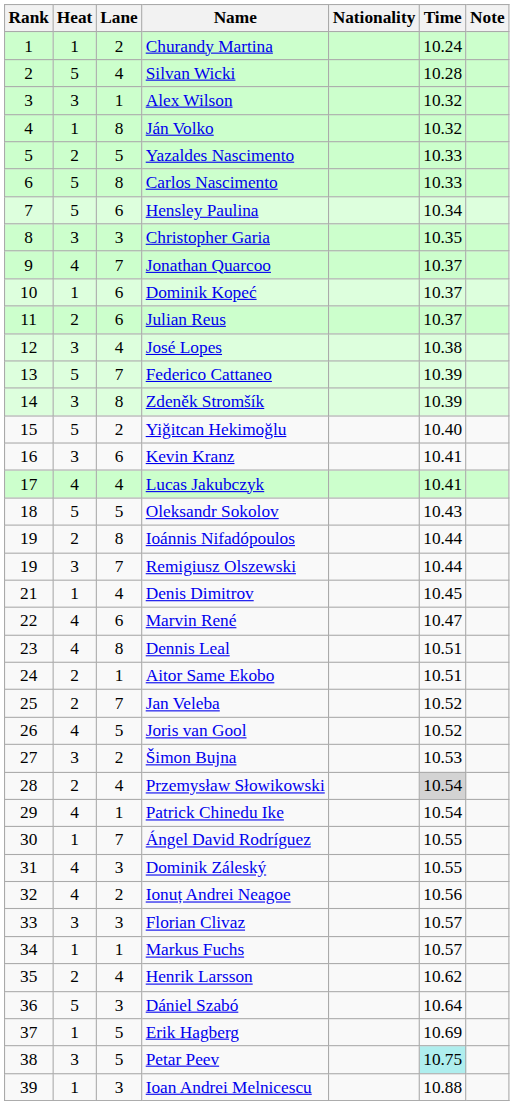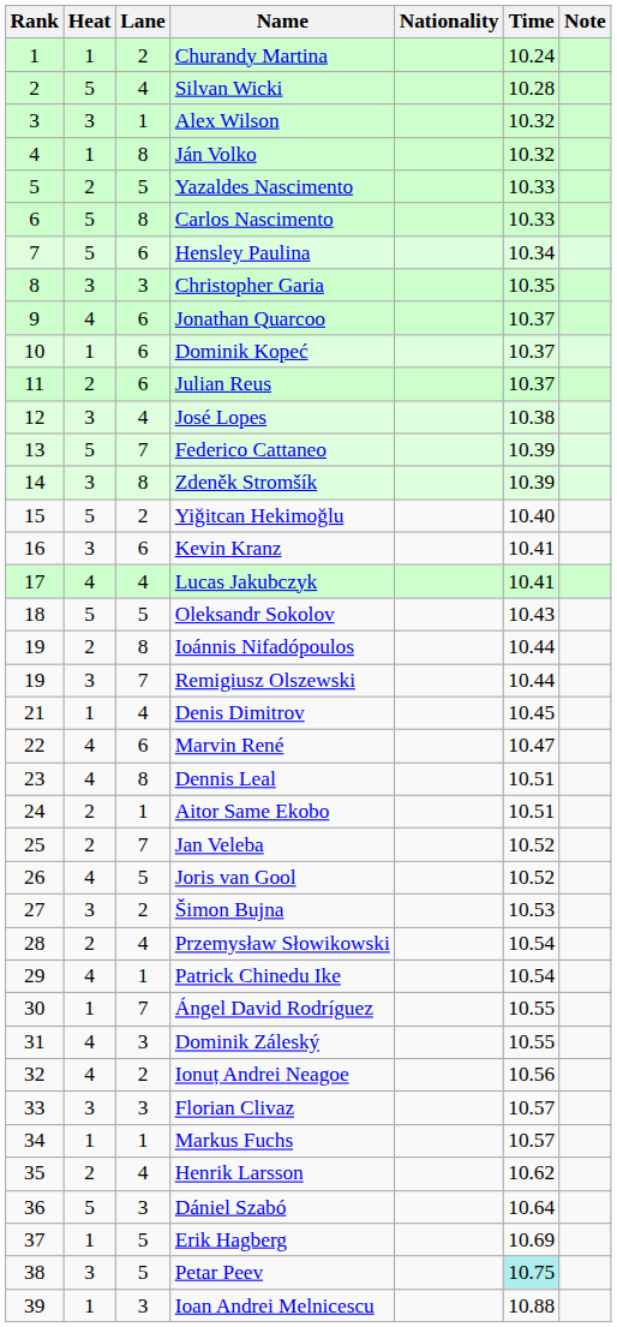 <table class="wikitable sortable" style="text-align:center">
 <tr>
 <th>Rank</th>
 <th>Heat</th>
 <th>Lane</th>
 <th>Name</th>
 <th>Nationality</th>
 <th>Time</th>
 <th>Note</th>
 </tr>
 <tr bgcolor=ccffcc>
 <td>1</td>
 <td>1</td>
 <td>2</td>
 <td align=left><a href='#'>Churandy Martina</a></td>
 <td align=left></td>
 <td>10.24</td>
 <td></td>
 </tr>
 <tr bgcolor=ccffcc>
 <td>2</td>
 <td>5</td>
 <td>4</td>
 <td align=left><a href='#'>Silvan Wicki</a></td>
 <td align=left></td>
 <td>10.28</td>
 <td></td>
 </tr>
 <tr bgcolor=ccffcc>
 <td>3</td>
 <td>3</td>
 <td>1</td>
 <td align=left><a href='#'>Alex Wilson</a></td>
 <td align=left></td>
 <td>10.32</td>
 <td></td>
 </tr>
 <tr bgcolor=ccffcc>
 <td>4</td>
 <td>1</td>
 <td>8</td>
 <td align=left><a href='#'>Ján Volko</a></td>
 <td align=left></td>
 <td>10.32</td>
 <td></td>
 </tr>
 <tr bgcolor=ccffcc>
 <td>5</td>
 <td>2</td>
 <td>5</td>
 <td align=left><a href='#'>Yazaldes Nascimento</a></td>
 <td align=left></td>
 <td>10.33</td>
 <td></td>
 </tr>
 <tr bgcolor=ccffcc>
 <td>6</td>
 <td>5</td>
 <td>8</td>
 <td align=left><a href='#'>Carlos Nascimento</a></td>
 <td align=left></td>
 <td>10.33</td>
 <td></td>
 </tr>
 <tr bgcolor=ddffdd>
 <td>7</td>
 <td>5</td>
 <td>6</td>
 <td align=left><a href='#'>Hensley Paulina</a></td>
 <td align=left></td>
 <td>10.34</td>
 <td></td>
 </tr>
 <tr bgcolor=ccffcc>
 <td>8</td>
 <td>3</td>
 <td>3</td>
 <td align=left><a href='#'>Christopher Garia</a></td>
 <td align=left></td>
 <td>10.35</td>
 <td></td>
 </tr>
 <tr bgcolor=ccffcc>
 <td>9</td>
 <td>4</td>
-<td>7</td>
+<td>6</td>
 <td align=left><a href='#'>Jonathan Quarcoo</a></td>
 <td align=left></td>
 <td>10.37</td>
 <td></td>
 </tr>
 <tr bgcolor=ddffdd>
 <td>10</td>
 <td>1</td>
 <td>6</td>
 <td align=left><a href='#'>Dominik Kopeć</a></td>
 <td align=left></td>
 <td>10.37</td>
 <td></td>
 </tr>
 <tr bgcolor=ccffcc>
 <td>11</td>
 <td>2</td>
 <td>6</td>
 <td align=left><a href='#'>Julian Reus</a></td>
 <td align=left></td>
 <td>10.37</td>
 <td></td>
 </tr>
 <tr bgcolor=ddffdd>
 <td>12</td>
 <td>3</td>
 <td>4</td>
 <td align=left><a href='#'>José Lopes</a></td>
 <td align=left></td>
 <td>10.38</td>
 <td></td>
 </tr>
 <tr bgcolor=ddffdd>
 <td>13</td>
 <td>5</td>
 <td>7</td>
 <td align=left><a href='#'>Federico Cattaneo</a></td>
 <td align=left></td>
 <td>10.39</td>
 <td></td>
 </tr>
 <tr bgcolor=ddffdd>
 <td>14</td>
 <td>3</td>
 <td>8</td>
 <td align=left><a href='#'>Zdeněk Stromšík</a></td>
 <td align=left></td>
 <td>10.39</td>
 <td></td>
 </tr>
 <tr>
 <td>15</td>
 <td>5</td>
 <td>2</td>
 <td align=left><a href='#'>Yiğitcan Hekimoğlu</a></td>
 <td align=left></td>
 <td>10.40</td>
 <td></td>
 </tr>
 <tr>
 <td>16</td>
 <td>3</td>
 <td>6</td>
 <td align=left><a href='#'>Kevin Kranz</a></td>
 <td align=left></td>
 <td>10.41</td>
 <td></td>
 </tr>
 <tr bgcolor=ccffcc>
 <td>17</td>
 <td>4</td>
 <td>4</td>
 <td align=left><a href='#'>Lucas Jakubczyk</a></td>
 <td align=left></td>
 <td>10.41</td>
 <td></td>
 </tr>
 <tr>
 <td>18</td>
 <td>5</td>
 <td>5</td>
 <td align=left><a href='#'>Oleksandr Sokolov</a></td>
 <td align=left></td>
 <td>10.43</td>
 <td></td>
 </tr>
 <tr>
 <td>19</td>
 <td>2</td>
 <td>8</td>
 <td align=left><a href='#'>Ioánnis Nifadópoulos</a></td>
 <td align=left></td>
 <td>10.44</td>
 <td></td>
 </tr>
 <tr>
 <td>19</td>
 <td>3</td>
 <td>7</td>
 <td align=left><a href='#'>Remigiusz Olszewski</a></td>
 <td align=left></td>
 <td>10.44</td>
 <td></td>
 </tr>
 <tr>
 <td>21</td>
 <td>1</td>
 <td>4</td>
 <td align=left><a href='#'>Denis Dimitrov</a></td>
 <td align=left></td>
 <td>10.45</td>
 <td></td>
 </tr>
 <tr>
 <td>22</td>
 <td>4</td>
 <td>6</td>
 <td align=left><a href='#'>Marvin René</a></td>
 <td align=left></td>
 <td>10.47</td>
 <td></td>
 </tr>
 <tr>
 <td>23</td>
 <td>4</td>
 <td>8</td>
 <td align=left><a href='#'>Dennis Leal</a></td>
 <td align=left></td>
 <td>10.51</td>
 <td></td>
 </tr>
 <tr>
 <td>24</td>
 <td>2</td>
 <td>1</td>
 <td align=left><a href='#'>Aitor Same Ekobo</a></td>
 <td align=left></td>
 <td>10.51</td>
 <td></td>
 </tr>
 <tr>
 <td>25</td>
 <td>2</td>
 <td>7</td>
 <td align=left><a href='#'>Jan Veleba</a></td>
 <td align=left></td>
 <td>10.52</td>
 <td></td>
 </tr>
 <tr>
 <td>26</td>
 <td>4</td>
 <td>5</td>
 <td align=left><a href='#'>Joris van Gool</a></td>
 <td align=left></td>
 <td>10.52</td>
 <td></td>
 </tr>
 <tr>
 <td>27</td>
 <td>3</td>
 <td>2</td>
 <td align=left><a href='#'>Šimon Bujna</a></td>
 <td align=left></td>
 <td>10.53</td>
 <td></td>
 </tr>
 <tr>
 <td>28</td>
 <td>2</td>
 <td>4</td>
 <td align=left><a href='#'>Przemysław Słowikowski</a></td>
 <td align=left></td>
-<td style="background: lightgrey;">10.54</td>
+<td>10.54</td>
 <td></td>
 </tr>
 <tr>
 <td>29</td>
 <td>4</td>
 <td>1</td>
 <td align=left><a href='#'>Patrick Chinedu Ike</a></td>
 <td align=left></td>
 <td>10.54</td>
 <td></td>
 </tr>
 <tr>
 <td>30</td>
 <td>1</td>
 <td>7</td>
 <td align=left><a href='#'>Ángel David Rodríguez</a></td>
 <td align=left></td>
 <td>10.55</td>
 <td></td>
 </tr>
 <tr>
 <td>31</td>
 <td>4</td>
 <td>3</td>
 <td align=left><a href='#'>Dominik Záleský</a></td>
 <td align=left></td>
 <td>10.55</td>
 <td></td>
 </tr>
 <tr>
 <td>32</td>
 <td>4</td>
 <td>2</td>
 <td align=left><a href='#'>Ionuț Andrei Neagoe</a></td>
 <td align=left></td>
 <td>10.56</td>
 <td></td>
 </tr>
 <tr>
 <td>33</td>
 <td>3</td>
 <td>3</td>
 <td align=left><a href='#'>Florian Clivaz</a></td>
 <td align=left></td>
 <td>10.57</td>
 <td></td>
 </tr>
 <tr>
 <td>34</td>
 <td>1</td>
 <td>1</td>
 <td align=left><a href='#'>Markus Fuchs</a></td>
 <td align=left></td>
 <td>10.57</td>
 <td></td>
 </tr>
 <tr>
 <td>35</td>
 <td>2</td>
 <td>4</td>
 <td align=left><a href='#'>Henrik Larsson</a></td>
 <td align=left></td>
 <td>10.62</td>
 <td></td>
 </tr>
 <tr>
 <td>36</td>
 <td>5</td>
 <td>3</td>
 <td align=left><a href='#'>Dániel Szabó</a></td>
 <td align=left></td>
 <td>10.64</td>
 <td></td>
 </tr>
 <tr>
 <td>37</td>
 <td>1</td>
 <td>5</td>
 <td align=left><a href='#'>Erik Hagberg</a></td>
 <td align=left></td>
 <td>10.69</td>
 <td></td>
 </tr>
 <tr>
 <td>38</td>
 <td>3</td>
 <td>5</td>
 <td align=left><a href='#'>Petar Peev</a></td>
 <td align=left></td>
 <td style="background: paleturquoise;">10.75</td>
 <td></td>
 </tr>
 <tr>
 <td>39</td>
 <td>1</td>
 <td>3</td>
 <td align=left><a href='#'>Ioan Andrei Melnicescu</a></td>
 <td align=left></td>
 <td>10.88</td>
 <td></td>
 </tr>
 <tr>
 </tr>
 </table>
